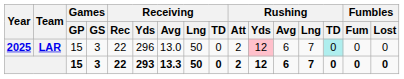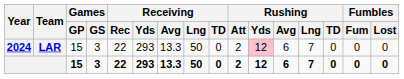 <table class="wikitable" style="text-align:center;">
 <tr>
 <th rowspan="2">Year</th>
 <th rowspan="2">Team</th>
 <th colspan="2">Games</th>
 <th colspan="5">Receiving</th>
 <th colspan="5">Rushing</th>
 <th colspan="2">Fumbles</th>
 </tr>
 <tr>
 <th>GP</th>
 <th>GS</th>
 <th>Rec</th>
 <th>Yds</th>
 <th>Avg</th>
 <th>Lng</th>
 <th>TD</th>
 <th>Att</th>
 <th>Yds</th>
 <th>Avg</th>
 <th>Lng</th>
 <th>TD</th>
 <th>Fum</th>
 <th>Lost</th>
 </tr>
 <tr>
-<th><a href='#'>2025</a></th>
+<th><a href='#'>2024</a></th>
 <th><a href='#'>LAR</a></th>
 <td>15</td>
 <td>3</td>
 <td>22</td>
-<td>296</td>
-<td>13.0</td>
+<td>293</td>
+<td>13.3</td>
 <td>50</td>
 <td>0</td>
 <td>2</td>
 <td style="background: pink;">12</td>
 <td>6</td>
 <td>7</td>
-<td style="background: paleturquoise;">0</td>
+<td>0</td>
 <td>0</td>
 <td>0</td>
 </tr>
 <tr>
 <th colspan="2"></th>
 <td><strong>15</strong></td>
 <td><strong>3</strong></td>
 <td><strong>22</strong></td>
 <td><strong>293</strong></td>
 <td><strong>13.3</strong></td>
 <td><strong>50</strong></td>
 <td><strong>0</strong></td>
 <td><strong>2</strong></td>
 <td><strong>12</strong></td>
 <td><strong>6</strong></td>
 <td><strong>7</strong></td>
 <td><strong>0</strong></td>
 <td><strong>0</strong></td>
 <td><strong>0</strong></td>
 </tr>
 </table>
